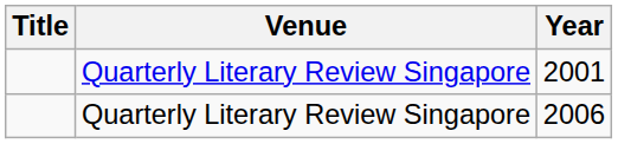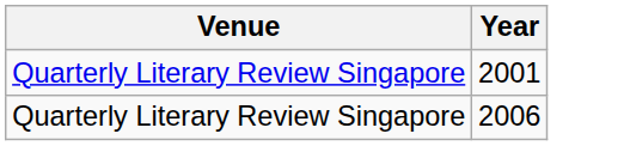 <table class="wikitable sortable">
 <tr>
-<th>Title</th>
 <th>Venue</th>
 <th>Year</th>
 </tr>
 <tr>
-<td><em></em></td>
 <td><a href='#'>Quarterly Literary Review Singapore</a></td>
 <td>2001</td>
 </tr>
 <tr>
-<td><em></em></td>
 <td>Quarterly Literary Review Singapore</td>
 <td>2006</td>
 </tr>
 </table>
